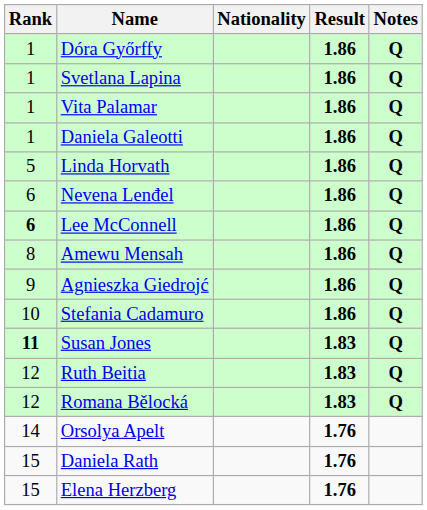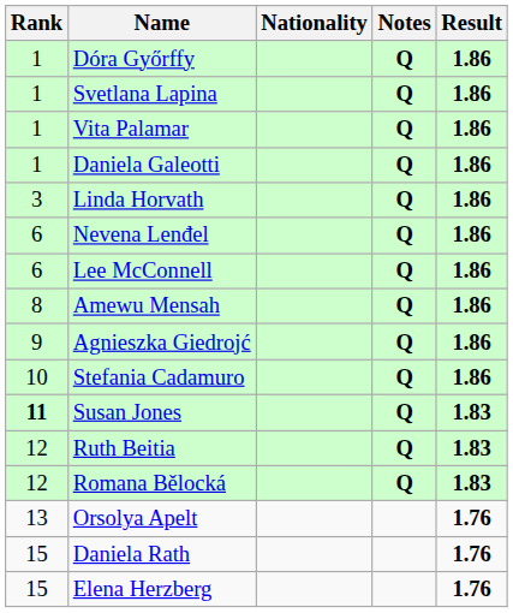 <table class="wikitable sortable" style="text-align:center">
 <tr>
 <th>Rank</th>
 <th>Name</th>
 <th>Nationality</th>
+<th>Notes</th>
 <th>Result</th>
-<th>Notes</th>
 </tr>
 <tr bgcolor=ccffcc>
 <td>1</td>
 <td align=left><a href='#'>Dóra Győrffy</a></td>
 <td align=left></td>
+<td><strong>Q</strong></td>
 <td><strong>1.86</strong></td>
-<td><strong>Q</strong></td>
 </tr>
 <tr bgcolor=ccffcc>
 <td>1</td>
 <td align=left><a href='#'>Svetlana Lapina</a></td>
 <td align=left></td>
+<td><strong>Q</strong></td>
 <td><strong>1.86</strong></td>
-<td><strong>Q</strong></td>
 </tr>
 <tr bgcolor=ccffcc>
 <td>1</td>
 <td align=left><a href='#'>Vita Palamar</a></td>
 <td align=left></td>
+<td><strong>Q</strong></td>
 <td><strong>1.86</strong></td>
-<td><strong>Q</strong></td>
 </tr>
 <tr bgcolor=ccffcc>
 <td>1</td>
 <td align=left><a href='#'>Daniela Galeotti</a></td>
 <td align=left></td>
+<td><strong>Q</strong></td>
 <td><strong>1.86</strong></td>
-<td><strong>Q</strong></td>
 </tr>
 <tr bgcolor=ccffcc>
-<td>5</td>
+<td>3</td>
 <td align=left><a href='#'>Linda Horvath</a></td>
 <td align=left></td>
+<td><strong>Q</strong></td>
 <td><strong>1.86</strong></td>
-<td><strong>Q</strong></td>
 </tr>
 <tr bgcolor=ccffcc>
 <td>6</td>
 <td align=left><a href='#'>Nevena Lenđel</a></td>
 <td align=left></td>
+<td><strong>Q</strong></td>
 <td><strong>1.86</strong></td>
-<td><strong>Q</strong></td>
 </tr>
 <tr bgcolor=ccffcc>
-<td><strong>6</strong></td>
+<td>6</td>
 <td align=left><a href='#'>Lee McConnell</a></td>
 <td align=left></td>
+<td><strong>Q</strong></td>
 <td><strong>1.86</strong></td>
-<td><strong>Q</strong></td>
 </tr>
 <tr bgcolor=ccffcc>
 <td>8</td>
 <td align=left><a href='#'>Amewu Mensah</a></td>
 <td align=left></td>
+<td><strong>Q</strong></td>
 <td><strong>1.86</strong></td>
-<td><strong>Q</strong></td>
 </tr>
 <tr bgcolor=ccffcc>
 <td>9</td>
 <td align=left><a href='#'>Agnieszka Giedrojć</a></td>
 <td align=left></td>
+<td><strong>Q</strong></td>
 <td><strong>1.86</strong></td>
-<td><strong>Q</strong></td>
 </tr>
 <tr bgcolor=ccffcc>
 <td>10</td>
 <td align=left><a href='#'>Stefania Cadamuro</a></td>
 <td align=left></td>
+<td><strong>Q</strong></td>
 <td><strong>1.86</strong></td>
-<td><strong>Q</strong></td>
 </tr>
 <tr bgcolor=ccffcc>
 <td><strong>11</strong></td>
 <td align=left><a href='#'>Susan Jones</a></td>
 <td align=left></td>
+<td><strong>Q</strong></td>
 <td><strong>1.83</strong></td>
-<td><strong>Q</strong></td>
 </tr>
 <tr bgcolor=ccffcc>
 <td>12</td>
 <td align=left><a href='#'>Ruth Beitia</a></td>
 <td align=left></td>
+<td><strong>Q</strong></td>
 <td><strong>1.83</strong></td>
-<td><strong>Q</strong></td>
 </tr>
 <tr bgcolor=ccffcc>
 <td>12</td>
 <td align=left><a href='#'>Romana Bělocká</a></td>
 <td align=left></td>
+<td><strong>Q</strong></td>
 <td><strong>1.83</strong></td>
-<td><strong>Q</strong></td>
 </tr>
 <tr>
-<td>14</td>
+<td>13</td>
 <td align=left><a href='#'>Orsolya Apelt</a></td>
 <td align=left></td>
+<td></td>
 <td><strong>1.76</strong></td>
-<td></td>
 </tr>
 <tr>
 <td>15</td>
 <td align=left><a href='#'>Daniela Rath</a></td>
 <td align=left></td>
+<td></td>
 <td><strong>1.76</strong></td>
-<td></td>
 </tr>
 <tr>
 <td>15</td>
 <td align=left><a href='#'>Elena Herzberg</a></td>
 <td align=left></td>
+<td></td>
 <td><strong>1.76</strong></td>
-<td></td>
 </tr>
 </table>
